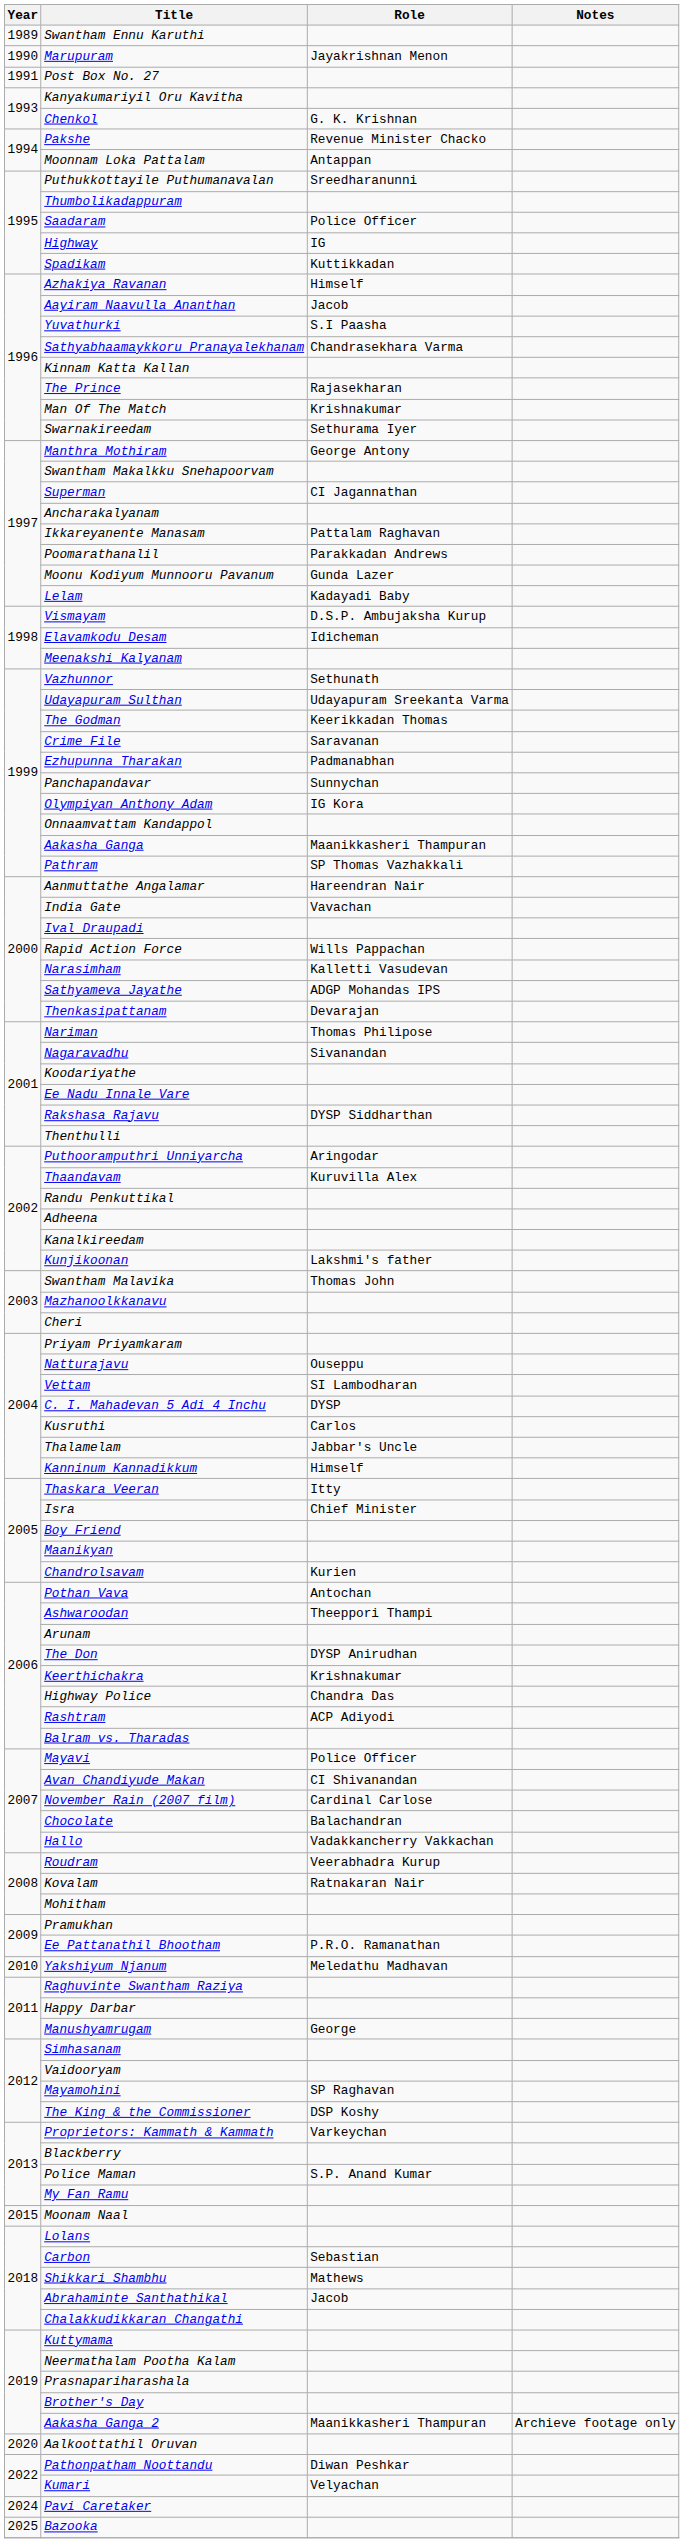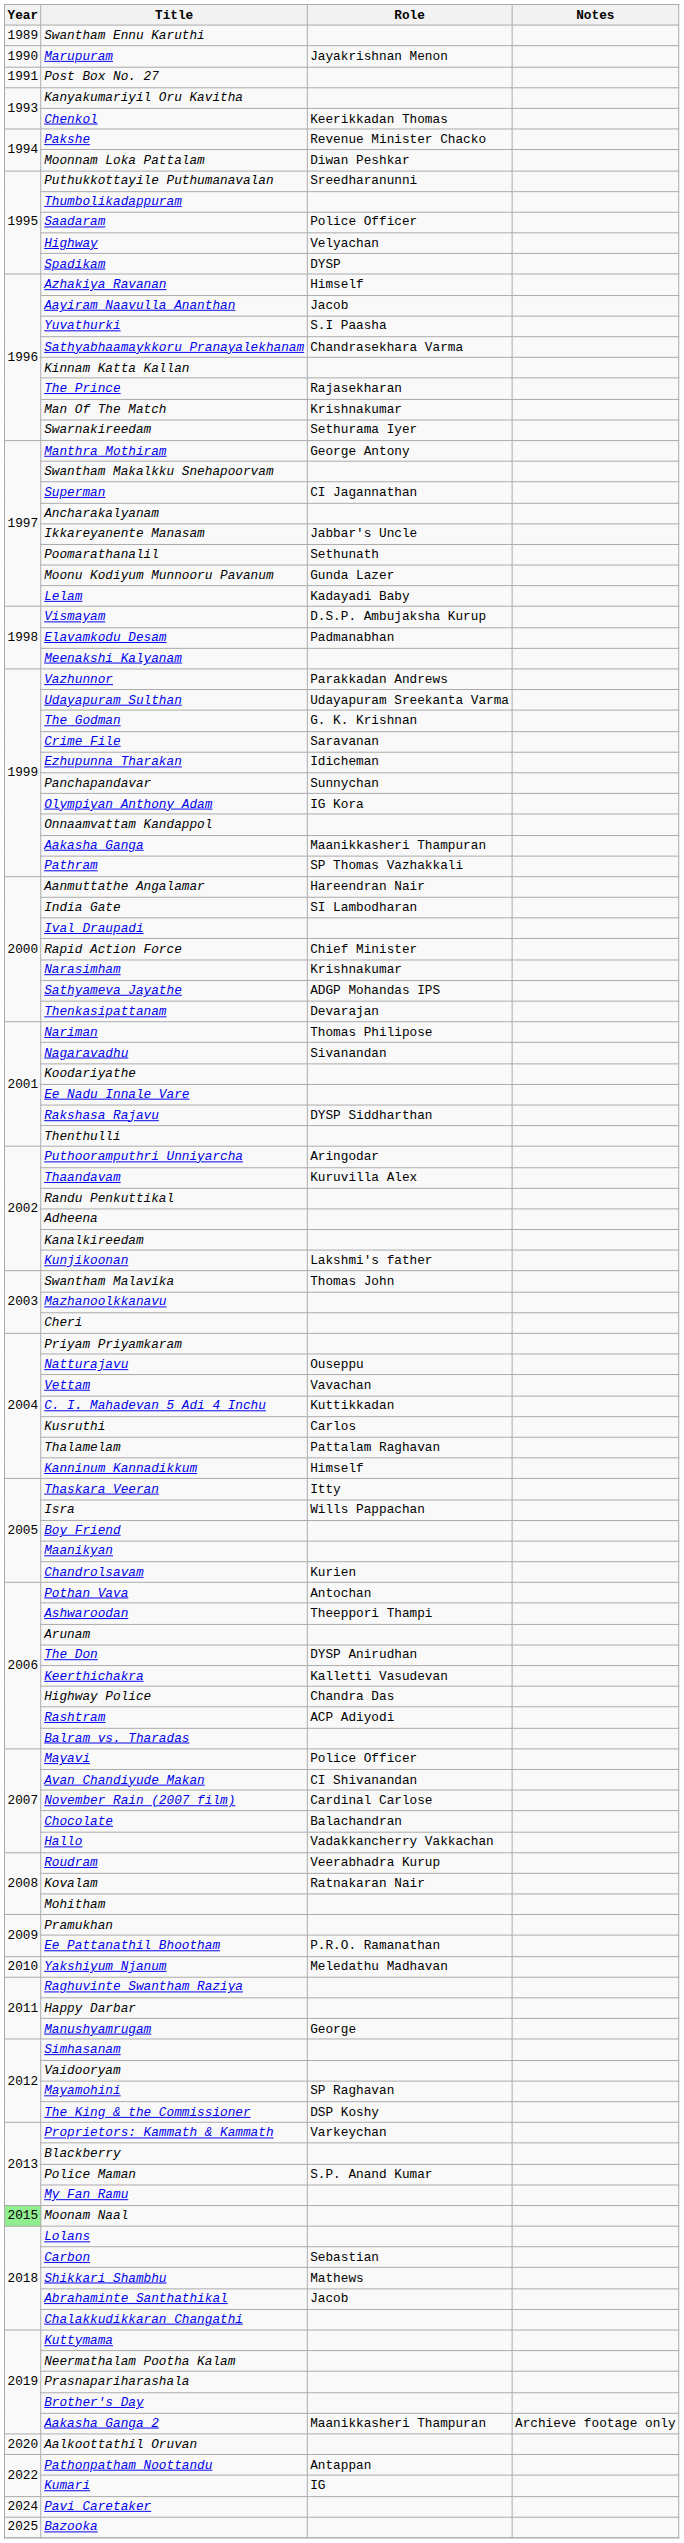 <table class="wikitable sortable">
 <tr>
 <th>Year</th>
 <th>Title</th>
 <th>Role</th>
 <th class="unsortable">Notes</th>
 </tr>
 <tr>
 <td>1989</td>
 <td><em>Swantham Ennu Karuthi</em></td>
 <td></td>
 <td></td>
 </tr>
 <tr>
 <td>1990</td>
 <td><em><a href='#'>Marupuram</a></em></td>
 <td>Jayakrishnan Menon</td>
 <td></td>
 </tr>
 <tr>
 <td>1991</td>
 <td><em>Post Box No. 27</em></td>
 <td></td>
 <td></td>
 </tr>
 <tr>
 <td rowspan=2>1993</td>
 <td><em>Kanyakumariyil Oru Kavitha</em></td>
 <td></td>
 <td></td>
 </tr>
 <tr>
 <td><em><a href='#'>Chenkol</a></em></td>
-<td>G. K. Krishnan</td>
+<td>Keerikkadan Thomas</td>
 <td></td>
 </tr>
 <tr>
 <td rowspan=2>1994</td>
 <td><em><a href='#'>Pakshe</a></em></td>
 <td>Revenue Minister Chacko</td>
 <td></td>
 </tr>
 <tr>
 <td><em>Moonnam Loka Pattalam</em></td>
-<td>Antappan</td>
+<td>Diwan Peshkar</td>
 <td></td>
 </tr>
 <tr>
 <td rowspan=5>1995</td>
 <td><em>Puthukkottayile Puthumanavalan</em></td>
 <td>Sreedharanunni</td>
 <td></td>
 </tr>
 <tr>
 <td><em><a href='#'>Thumbolikadappuram</a></em></td>
 <td></td>
 <td></td>
 </tr>
 <tr>
 <td><em><a href='#'>Saadaram</a></em></td>
 <td>Police Officer</td>
 <td></td>
 </tr>
 <tr>
 <td><em><a href='#'>Highway</a></em></td>
-<td>IG</td>
+<td>Velyachan</td>
 <td></td>
 </tr>
 <tr>
 <td><em><a href='#'>Spadikam</a></em></td>
-<td>Kuttikkadan</td>
+<td>DYSP</td>
 <td></td>
 </tr>
 <tr>
 <td rowspan=8>1996</td>
 <td><em><a href='#'>Azhakiya Ravanan</a></em></td>
 <td>Himself</td>
 <td></td>
 </tr>
 <tr>
 <td><em><a href='#'>Aayiram Naavulla Ananthan</a></em></td>
 <td>Jacob</td>
 <td></td>
 </tr>
 <tr>
 <td><em><a href='#'>Yuvathurki</a></em></td>
 <td>S.I Paasha</td>
 <td></td>
 </tr>
 <tr>
 <td><em><a href='#'>Sathyabhaamaykkoru Pranayalekhanam</a></em></td>
 <td>Chandrasekhara Varma</td>
 <td></td>
 </tr>
 <tr>
 <td><em>Kinnam Katta Kallan</em></td>
 <td></td>
 <td></td>
 </tr>
 <tr>
 <td><em><a href='#'>The Prince</a></em></td>
 <td>Rajasekharan</td>
 <td></td>
 </tr>
 <tr>
 <td><em>Man Of The Match</em></td>
 <td>Krishnakumar</td>
 <td></td>
 </tr>
 <tr>
 <td><em>Swarnakireedam</em></td>
 <td>Sethurama Iyer</td>
 <td></td>
 </tr>
 <tr>
 <td rowspan=8>1997</td>
 <td><em><a href='#'>Manthra Mothiram</a></em></td>
 <td>George Antony</td>
 <td></td>
 </tr>
 <tr>
 <td><em>Swantham Makalkku Snehapoorvam</em></td>
 <td></td>
 <td></td>
 </tr>
 <tr>
 <td><em><a href='#'>Superman</a></em></td>
 <td>CI Jagannathan</td>
 <td></td>
 </tr>
 <tr>
 <td><em>Ancharakalyanam</em></td>
 <td></td>
 <td></td>
 </tr>
 <tr>
 <td><em>Ikkareyanente Manasam</em></td>
-<td>Pattalam Raghavan</td>
+<td>Jabbar's Uncle</td>
 <td></td>
 </tr>
 <tr>
 <td><em>Poomarathanalil</em></td>
-<td>Parakkadan Andrews</td>
+<td>Sethunath</td>
 <td></td>
 </tr>
 <tr>
 <td><em>Moonu Kodiyum Munnooru Pavanum</em></td>
 <td>Gunda Lazer</td>
 <td></td>
 </tr>
 <tr>
 <td><em><a href='#'>Lelam</a></em></td>
 <td>Kadayadi Baby</td>
 <td></td>
 </tr>
 <tr>
 <td rowspan=3>1998</td>
 <td><em><a href='#'>Vismayam</a></em></td>
 <td>D.S.P. Ambujaksha Kurup</td>
 <td></td>
 </tr>
 <tr>
 <td><em><a href='#'>Elavamkodu Desam</a></em></td>
-<td>Idicheman</td>
+<td>Padmanabhan</td>
 <td></td>
 </tr>
 <tr>
 <td><em><a href='#'>Meenakshi Kalyanam</a></em></td>
 <td></td>
 <td></td>
 </tr>
 <tr>
 <td rowspan=10>1999</td>
 <td><em><a href='#'>Vazhunnor</a></em></td>
-<td>Sethunath</td>
+<td>Parakkadan Andrews</td>
 <td></td>
 </tr>
 <tr>
 <td><em><a href='#'>Udayapuram Sulthan</a></em></td>
 <td>Udayapuram Sreekanta Varma</td>
 <td></td>
 </tr>
 <tr>
 <td><em><a href='#'>The Godman</a></em></td>
-<td>Keerikkadan Thomas</td>
+<td>G. K. Krishnan</td>
 <td></td>
 </tr>
 <tr>
 <td><em><a href='#'>Crime File</a></em></td>
 <td>Saravanan</td>
 <td></td>
 </tr>
 <tr>
 <td><em><a href='#'>Ezhupunna Tharakan</a></em></td>
-<td>Padmanabhan</td>
+<td>Idicheman</td>
 <td></td>
 </tr>
 <tr>
 <td><em>Panchapandavar</em></td>
 <td>Sunnychan</td>
 <td></td>
 </tr>
 <tr>
 <td><em><a href='#'>Olympiyan Anthony Adam</a></em></td>
 <td>IG Kora</td>
 <td></td>
 </tr>
 <tr>
 <td><em>Onnaamvattam Kandappol</em></td>
 <td></td>
 <td></td>
 </tr>
 <tr>
 <td><em><a href='#'>Aakasha Ganga</a></em></td>
 <td>Maanikkasheri Thampuran</td>
 <td></td>
 </tr>
 <tr>
 <td><em><a href='#'>Pathram</a></em></td>
 <td>SP Thomas Vazhakkali</td>
 <td></td>
 </tr>
 <tr>
 <td rowspan=7>2000</td>
 <td><em>Aanmuttathe Angalamar</em></td>
 <td>Hareendran Nair</td>
 <td></td>
 </tr>
 <tr>
 <td><em>India Gate</em></td>
-<td>Vavachan</td>
+<td>SI Lambodharan</td>
 <td></td>
 </tr>
 <tr>
 <td><em><a href='#'>Ival Draupadi</a></em></td>
 <td></td>
 <td></td>
 </tr>
 <tr>
 <td><em>Rapid Action Force</em></td>
-<td>Wills Pappachan</td>
+<td>Chief Minister</td>
 <td></td>
 </tr>
 <tr>
 <td><em><a href='#'>Narasimham</a></em></td>
-<td>Kalletti Vasudevan</td>
+<td>Krishnakumar</td>
 <td></td>
 </tr>
 <tr>
 <td><em><a href='#'>Sathyameva Jayathe</a></em></td>
 <td>ADGP Mohandas IPS</td>
 <td></td>
 </tr>
 <tr>
 <td><em><a href='#'>Thenkasipattanam</a></em></td>
 <td>Devarajan</td>
 <td></td>
 </tr>
 <tr>
 <td rowspan=6>2001</td>
 <td><em><a href='#'>Nariman</a></em></td>
 <td>Thomas Philipose</td>
 <td></td>
 </tr>
 <tr>
 <td><em><a href='#'>Nagaravadhu</a></em></td>
 <td>Sivanandan</td>
 <td></td>
 </tr>
 <tr>
 <td><em>Koodariyathe</em></td>
 <td></td>
 <td></td>
 </tr>
 <tr>
 <td><em><a href='#'>Ee Nadu Innale Vare</a></em></td>
 <td></td>
 <td></td>
 </tr>
 <tr>
 <td><em><a href='#'>Rakshasa Rajavu</a></em></td>
 <td>DYSP Siddharthan</td>
 <td></td>
 </tr>
 <tr>
 <td><em>Thenthulli</em></td>
 <td></td>
 <td></td>
 </tr>
 <tr>
 <td rowspan=6>2002</td>
 <td><em><a href='#'>Puthooramputhri Unniyarcha</a></em></td>
 <td>Aringodar</td>
 <td></td>
 </tr>
 <tr>
 <td><em><a href='#'>Thaandavam</a></em></td>
 <td>Kuruvilla Alex</td>
 <td></td>
 </tr>
 <tr>
 <td><em>Randu Penkuttikal</em></td>
 <td></td>
 <td></td>
 </tr>
 <tr>
 <td><em>Adheena</em></td>
 <td></td>
 <td></td>
 </tr>
 <tr>
 <td><em>Kanalkireedam</em></td>
 <td></td>
 <td></td>
 </tr>
 <tr>
 <td><em><a href='#'>Kunjikoonan</a></em></td>
 <td>Lakshmi's father</td>
 <td></td>
 </tr>
 <tr>
 <td rowspan=3>2003</td>
 <td><em>Swantham Malavika</em></td>
 <td>Thomas John</td>
 <td></td>
 </tr>
 <tr>
 <td><em><a href='#'>Mazhanoolkkanavu</a></em></td>
 <td></td>
 <td></td>
 </tr>
 <tr>
 <td><em>Cheri</em></td>
 <td></td>
 <td></td>
 </tr>
 <tr>
 <td rowspan=7>2004</td>
 <td><em>Priyam Priyamkaram</em></td>
 <td></td>
 <td></td>
 </tr>
 <tr>
 <td><em><a href='#'>Natturajavu</a></em></td>
 <td>Ouseppu</td>
 <td></td>
 </tr>
 <tr>
 <td><em><a href='#'>Vettam</a></em></td>
-<td>SI Lambodharan</td>
+<td>Vavachan</td>
 <td></td>
 </tr>
 <tr>
 <td><em><a href='#'>C. I. Mahadevan 5 Adi 4 Inchu </a></em></td>
-<td>DYSP</td>
+<td>Kuttikkadan</td>
 <td></td>
 </tr>
 <tr>
 <td><em>Kusruthi</em></td>
 <td>Carlos</td>
 <td></td>
 </tr>
 <tr>
 <td><em>Thalamelam</em></td>
-<td>Jabbar's Uncle</td>
+<td>Pattalam Raghavan</td>
 <td></td>
 </tr>
 <tr>
 <td><em><a href='#'>Kanninum Kannadikkum</a></em></td>
 <td>Himself</td>
 <td></td>
 </tr>
 <tr>
 <td rowspan=5>2005</td>
 <td><em><a href='#'>Thaskara Veeran</a></em></td>
 <td>Itty</td>
 <td></td>
 </tr>
 <tr>
 <td><em>Isra</em></td>
-<td>Chief Minister</td>
+<td>Wills Pappachan</td>
 <td></td>
 </tr>
 <tr>
 <td><em><a href='#'>Boy Friend</a></em></td>
 <td></td>
 <td></td>
 </tr>
 <tr>
 <td><em><a href='#'>Maanikyan</a></em></td>
 <td></td>
 <td></td>
 </tr>
 <tr>
 <td><em><a href='#'>Chandrolsavam</a></em></td>
 <td>Kurien</td>
 <td></td>
 </tr>
 <tr>
 <td rowspan=8>2006</td>
 <td><em><a href='#'>Pothan Vava</a></em></td>
 <td>Antochan</td>
 <td></td>
 </tr>
 <tr>
 <td><em><a href='#'>Ashwaroodan</a></em></td>
 <td>Theeppori Thampi</td>
 <td></td>
 </tr>
 <tr>
 <td><em>Arunam</em></td>
 <td></td>
 <td></td>
 </tr>
 <tr>
 <td><em><a href='#'>The Don</a></em></td>
 <td>DYSP Anirudhan</td>
 <td></td>
 </tr>
 <tr>
 <td><em><a href='#'>Keerthichakra</a></em></td>
-<td>Krishnakumar</td>
+<td>Kalletti Vasudevan</td>
 <td></td>
 </tr>
 <tr>
 <td><em>Highway Police</em></td>
 <td>Chandra Das</td>
 <td></td>
 </tr>
 <tr>
 <td><em><a href='#'>Rashtram</a></em></td>
 <td>ACP Adiyodi</td>
 <td></td>
 </tr>
 <tr>
 <td><em><a href='#'>Balram vs. Tharadas</a></em></td>
 <td></td>
 <td></td>
 </tr>
 <tr>
 <td rowspan=5>2007</td>
 <td><em><a href='#'>Mayavi</a></em></td>
 <td>Police Officer</td>
 <td></td>
 </tr>
 <tr>
 <td><em><a href='#'>Avan Chandiyude Makan</a></em></td>
 <td>CI Shivanandan</td>
 <td></td>
 </tr>
 <tr>
 <td><em><a href='#'>November Rain (2007 film)</a></em></td>
 <td>Cardinal Carlose</td>
 <td></td>
 </tr>
 <tr>
 <td><em><a href='#'>Chocolate</a></em></td>
 <td>Balachandran</td>
 <td></td>
 </tr>
 <tr>
 <td><em><a href='#'>Hallo</a></em></td>
 <td>Vadakkancherry Vakkachan</td>
 <td></td>
 </tr>
 <tr>
 <td rowspan=3>2008</td>
 <td><em><a href='#'>Roudram</a></em></td>
 <td>Veerabhadra Kurup</td>
 <td></td>
 </tr>
 <tr>
 <td><em>Kovalam</em></td>
 <td>Ratnakaran Nair</td>
 <td></td>
 </tr>
 <tr>
 <td><em>Mohitham</em></td>
 <td></td>
 <td></td>
 </tr>
 <tr>
 <td rowspan=2>2009</td>
 <td><em>Pramukhan</em></td>
 <td></td>
 <td></td>
 </tr>
 <tr>
 <td><em><a href='#'>Ee Pattanathil Bhootham</a></em></td>
 <td>P.R.O. Ramanathan</td>
 <td></td>
 </tr>
 <tr>
 <td>2010</td>
 <td><em><a href='#'>Yakshiyum Njanum</a></em></td>
 <td>Meledathu Madhavan</td>
 <td></td>
 </tr>
 <tr>
 <td rowspan=3>2011</td>
 <td><em><a href='#'>Raghuvinte Swantham Raziya</a></em></td>
 <td></td>
 <td></td>
 </tr>
 <tr>
 <td><em>Happy Darbar</em></td>
 <td></td>
 <td></td>
 </tr>
 <tr>
 <td><em><a href='#'>Manushyamrugam</a></em></td>
 <td>George</td>
 <td></td>
 </tr>
 <tr>
 <td rowspan=4>2012</td>
 <td><em><a href='#'>Simhasanam</a></em></td>
 <td></td>
 <td></td>
 </tr>
 <tr>
 <td><em>Vaidooryam</em></td>
 <td></td>
 <td></td>
 </tr>
 <tr>
 <td><em><a href='#'>Mayamohini</a></em></td>
 <td>SP Raghavan</td>
 <td></td>
 </tr>
 <tr>
 <td><em><a href='#'>The King & the Commissioner</a></em></td>
 <td>DSP Koshy</td>
 <td></td>
 </tr>
 <tr>
 <td rowspan=4>2013</td>
 <td><em><a href='#'>Proprietors: Kammath & Kammath</a></em></td>
 <td>Varkeychan</td>
 <td></td>
 </tr>
 <tr>
 <td><em>Blackberry</em></td>
 <td></td>
 <td></td>
 </tr>
 <tr>
 <td><em>Police Maman</em></td>
 <td>S.P. Anand Kumar</td>
 <td></td>
 </tr>
 <tr>
 <td><em><a href='#'>My Fan Ramu</a></em></td>
 <td></td>
 <td></td>
 </tr>
 <tr>
-<td>2015</td>
+<td style="background: lightgreen;">2015</td>
 <td><em>Moonam Naal</em></td>
 <td></td>
 <td></td>
 </tr>
 <tr>
 <td rowspan=5>2018</td>
 <td><em><a href='#'>Lolans</a></em></td>
 <td></td>
 <td></td>
 </tr>
 <tr>
 <td><em><a href='#'>Carbon</a></em></td>
 <td>Sebastian</td>
 <td></td>
 </tr>
 <tr>
 <td><em><a href='#'>Shikkari Shambhu</a></em></td>
 <td>Mathews</td>
 <td></td>
 </tr>
 <tr>
 <td><em><a href='#'>Abrahaminte Santhathikal</a></em></td>
 <td>Jacob</td>
 <td></td>
 </tr>
 <tr>
 <td><em><a href='#'>Chalakkudikkaran Changathi</a></em></td>
 <td></td>
 <td></td>
 </tr>
 <tr>
 <td rowspan=5>2019</td>
 <td><em><a href='#'>Kuttymama</a></em></td>
 <td></td>
 <td></td>
 </tr>
 <tr>
 <td><em>Neermathalam Pootha Kalam</em></td>
 <td></td>
 <td></td>
 </tr>
 <tr>
 <td><em>Prasnapariharashala</em></td>
 <td></td>
 <td></td>
 </tr>
 <tr>
 <td><em><a href='#'>Brother's Day</a></em></td>
 <td></td>
 <td></td>
 </tr>
 <tr>
 <td><em><a href='#'>Aakasha Ganga 2</a></em></td>
 <td>Maanikkasheri Thampuran</td>
 <td>Archieve footage only</td>
 </tr>
 <tr>
 <td>2020</td>
 <td><em>Aalkoottathil Oruvan</em></td>
 <td></td>
 <td></td>
 </tr>
 <tr>
 <td rowspan=2>2022</td>
 <td><em><a href='#'>Pathonpatham Noottandu</a></em></td>
-<td>Diwan Peshkar</td>
+<td>Antappan</td>
 <td></td>
 </tr>
 <tr>
 <td><em><a href='#'>Kumari</a></em></td>
-<td>Velyachan</td>
+<td>IG</td>
 <td></td>
 </tr>
 <tr>
 <td>2024</td>
 <td><em><a href='#'>Pavi Caretaker</a></em></td>
 <td></td>
 <td></td>
 </tr>
 <tr>
 <td>2025</td>
 <td><em><a href='#'>Bazooka</a></em></td>
 <td></td>
 <td></td>
 </tr>
 <tr>
 </tr>
 </table>
